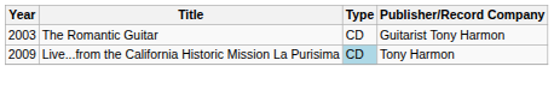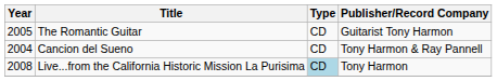 <table class="wikitable">
 <tr>
 <th align="left">Year</th>
 <th align="212">Title</th>
 <th align="left">Type</th>
 <th align="left">Publisher/Record Company</th>
 </tr>
 <tr>
-<td align="left">2003</td>
+<td align="left">2005</td>
 <td align="left">The Romantic Guitar</td>
 <td align="left">CD</td>
 <td align="left">Guitarist Tony Harmon</td>
 </tr>
 <tr>
-<td align="left">2009</td>
+<td align="left">2004</td>
+<td align="left">Cancion del Sueno</td>
+<td align="left">CD</td>
+<td align="left">Tony Harmon & Ray Pannell</td>
+</tr>
+<tr>
+<td align="left">2008</td>
 <td align="left">Live...from the California Historic Mission La Purisima</td>
 <td align="left" style="background: lightblue;">CD</td>
 <td align="left">Tony Harmon</td>
 </tr>
 <tr>
 </tr>
 </table>
